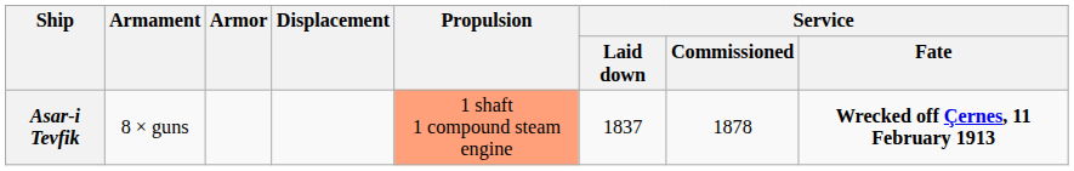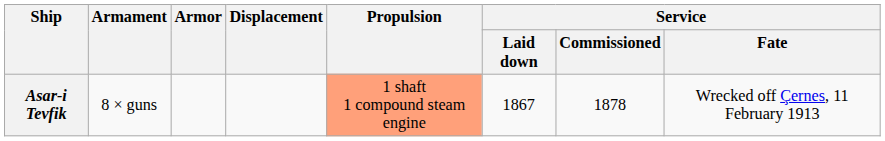 <table class="wikitable plainrowheaders" style="text-align: center;">
 <tr valign="top">
 <th scope="col" rowspan="2">Ship</th>
 <th scope="col" rowspan="2">Armament</th>
 <th scope="col" rowspan="2">Armor</th>
 <th scope="col" rowspan="2">Displacement</th>
 <th scope="col" rowspan="2">Propulsion</th>
 <th scope="col" colspan="3">Service</th>
 </tr>
 <tr valign="top">
 <th scope="col">Laid down</th>
 <th scope="col">Commissioned</th>
 <th scope="col">Fate</th>
 </tr>
 <tr valign="center">
 <th scope="row"><em>Asar-i Tevfik</em></th>
 <td>8 ×  guns</td>
 <td></td>
 <td></td>
 <td style="background: lightsalmon;">1 shaft<br>1 compound steam engine<br></td>
-<td>1837</td>
+<td>1867</td>
 <td>1878</td>
-<td><strong>Wrecked off <a href='#'>Çernes</a>, 11 February 1913</strong></td>
+<td>Wrecked off <a href='#'>Çernes</a>, 11 February 1913</td>
 </tr>
 </table>
